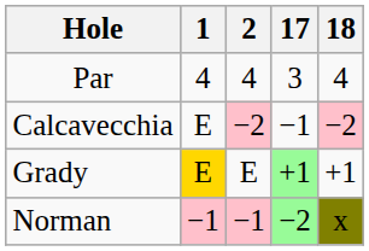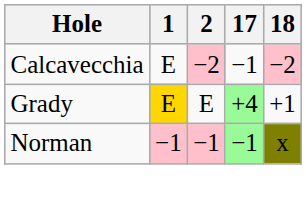 <table class="wikitable" style="text-align:center">
 <tr>
 <th>Hole</th>
 <th> 1 </th>
 <th> 2 </th>
 <th>17</th>
 <th>18</th>
-</tr>
-<tr>
-<td>Par</td>
-<td>4</td>
-<td>4</td>
-<td>3</td>
-<td>4</td>
 </tr>
 <tr>
 <td align=left> Calcavecchia</td>
 <td>E</td>
 <td style="background: Pink;">−2</td>
 <td>−1</td>
 <td style="background: Pink;">−2</td>
 </tr>
 <tr>
 <td align=left> Grady</td>
 <td style="background: gold;">E</td>
 <td>E</td>
-<td style="background: PaleGreen;">+1</td>
+<td style="background: PaleGreen;">+4</td>
 <td>+1</td>
 </tr>
 <tr>
 <td align=left> Norman</td>
 <td style="background: Pink;">−1</td>
 <td style="background: Pink;">−1</td>
-<td style="background: PaleGreen;">−2</td>
+<td style="background: PaleGreen;">−1</td>
 <td style="background: Olive;">x</td>
 </tr>
 </table>
